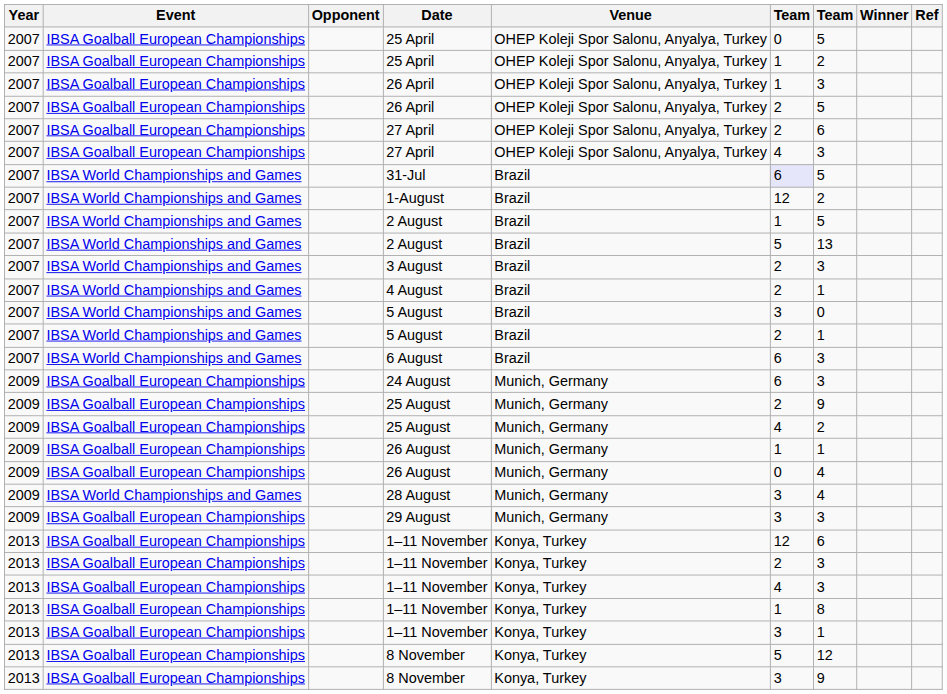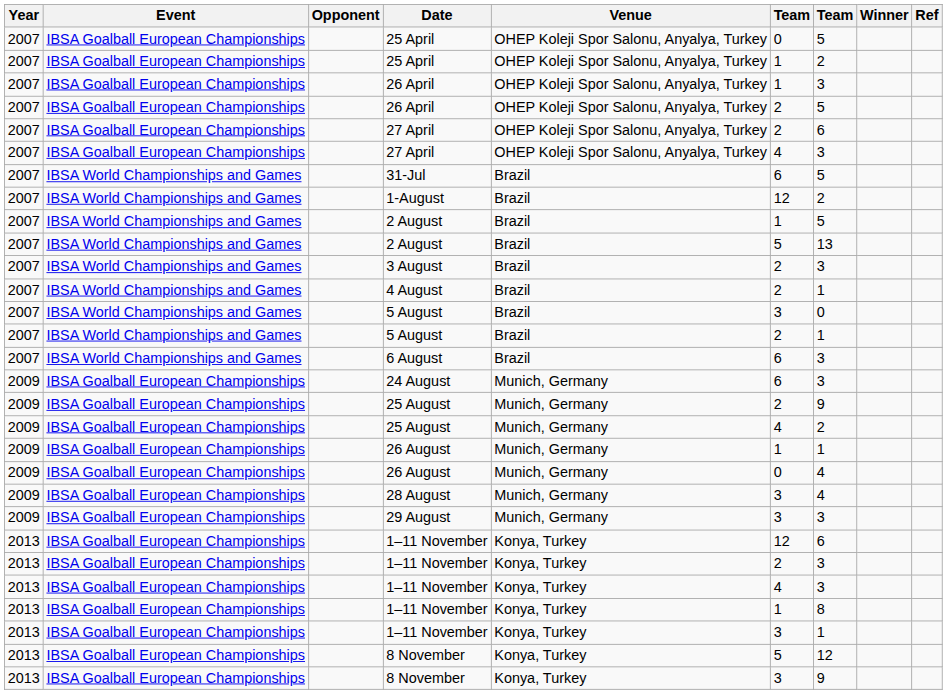 <table class="wikitable">
 <tr>
 <th>Year</th>
 <th>Event</th>
 <th>Opponent</th>
 <th>Date</th>
 <th>Venue</th>
 <th>Team</th>
 <th>Team</th>
 <th>Winner</th>
 <th>Ref</th>
 </tr>
 <tr --->
 <td>2007</td>
 <td><a href='#'>IBSA Goalball European Championships</a></td>
 <td></td>
 <td>25 April</td>
 <td>OHEP Koleji Spor Salonu, Anyalya, Turkey</td>
 <td>0</td>
 <td>5</td>
 <td></td>
 <td></td>
 </tr>
 <tr --->
 <td>2007</td>
 <td><a href='#'>IBSA Goalball European Championships</a></td>
 <td></td>
 <td>25 April</td>
 <td>OHEP Koleji Spor Salonu, Anyalya, Turkey</td>
 <td>1</td>
 <td>2</td>
 <td></td>
 <td></td>
 </tr>
 <tr --->
 <td>2007</td>
 <td><a href='#'>IBSA Goalball European Championships</a></td>
 <td></td>
 <td>26 April</td>
 <td>OHEP Koleji Spor Salonu, Anyalya, Turkey</td>
 <td>1</td>
 <td>3</td>
 <td></td>
 <td></td>
 </tr>
 <tr --->
 <td>2007</td>
 <td><a href='#'>IBSA Goalball European Championships</a></td>
 <td></td>
 <td>26 April</td>
 <td>OHEP Koleji Spor Salonu, Anyalya, Turkey</td>
 <td>2</td>
 <td>5</td>
 <td></td>
 <td></td>
 </tr>
 <tr --->
 <td>2007</td>
 <td><a href='#'>IBSA Goalball European Championships</a></td>
 <td></td>
 <td>27 April</td>
 <td>OHEP Koleji Spor Salonu, Anyalya, Turkey</td>
 <td>2</td>
 <td>6</td>
 <td></td>
 <td></td>
 </tr>
 <tr --->
 <td>2007</td>
 <td><a href='#'>IBSA Goalball European Championships</a></td>
 <td></td>
 <td>27 April</td>
 <td>OHEP Koleji Spor Salonu, Anyalya, Turkey</td>
 <td>4</td>
 <td>3</td>
 <td></td>
 <td></td>
 </tr>
 <tr --->
 <td>2007</td>
 <td><a href='#'>IBSA World Championships and Games</a></td>
 <td></td>
 <td>31-Jul</td>
 <td>Brazil</td>
-<td style="background: lavender;">6</td>
+<td>6</td>
 <td>5</td>
 <td></td>
 <td></td>
 </tr>
 <tr --->
 <td>2007</td>
 <td><a href='#'>IBSA World Championships and Games</a></td>
 <td></td>
 <td>1-August</td>
 <td>Brazil</td>
 <td>12</td>
 <td>2</td>
 <td></td>
 <td></td>
 </tr>
 <tr --->
 <td>2007</td>
 <td><a href='#'>IBSA World Championships and Games</a></td>
 <td></td>
 <td>2 August</td>
 <td>Brazil</td>
 <td>1</td>
 <td>5</td>
 <td></td>
 <td></td>
 </tr>
 <tr --->
 <td>2007</td>
 <td><a href='#'>IBSA World Championships and Games</a></td>
 <td></td>
 <td>2 August</td>
 <td>Brazil</td>
 <td>5</td>
 <td>13</td>
 <td></td>
 <td></td>
 </tr>
 <tr --->
 <td>2007</td>
 <td><a href='#'>IBSA World Championships and Games</a></td>
 <td></td>
 <td>3 August</td>
 <td>Brazil</td>
 <td>2</td>
 <td>3</td>
 <td></td>
 <td></td>
 </tr>
 <tr --->
 <td>2007</td>
 <td><a href='#'>IBSA World Championships and Games</a></td>
 <td></td>
 <td>4 August</td>
 <td>Brazil</td>
 <td>2</td>
 <td>1</td>
 <td></td>
 <td></td>
 </tr>
 <tr --->
 <td>2007</td>
 <td><a href='#'>IBSA World Championships and Games</a></td>
 <td></td>
 <td>5 August</td>
 <td>Brazil</td>
 <td>3</td>
 <td>0</td>
 <td></td>
 <td></td>
 </tr>
 <tr --->
 <td>2007</td>
 <td><a href='#'>IBSA World Championships and Games</a></td>
 <td></td>
 <td>5 August</td>
 <td>Brazil</td>
 <td>2</td>
 <td>1</td>
 <td></td>
 <td></td>
 </tr>
 <tr --->
 <td>2007</td>
 <td><a href='#'>IBSA World Championships and Games</a></td>
 <td></td>
 <td>6 August</td>
 <td>Brazil</td>
 <td>6</td>
 <td>3</td>
 <td></td>
 <td></td>
 </tr>
 <tr --->
 <td>2009</td>
 <td><a href='#'>IBSA Goalball European Championships</a></td>
 <td></td>
 <td>24 August</td>
 <td>Munich, Germany</td>
 <td>6</td>
 <td>3</td>
 <td></td>
 <td></td>
 </tr>
 <tr --->
 <td>2009</td>
 <td><a href='#'>IBSA Goalball European Championships</a></td>
 <td></td>
 <td>25 August</td>
 <td>Munich, Germany</td>
 <td>2</td>
 <td>9</td>
 <td></td>
 <td></td>
 </tr>
 <tr --->
 <td>2009</td>
 <td><a href='#'>IBSA Goalball European Championships</a></td>
 <td></td>
 <td>25 August</td>
 <td>Munich, Germany</td>
 <td>4</td>
 <td>2</td>
 <td></td>
 <td></td>
 </tr>
 <tr --->
 <td>2009</td>
 <td><a href='#'>IBSA Goalball European Championships</a></td>
 <td></td>
 <td>26 August</td>
 <td>Munich, Germany</td>
 <td>1</td>
 <td>1</td>
 <td></td>
 <td></td>
 </tr>
 <tr --->
 <td>2009</td>
 <td><a href='#'>IBSA Goalball European Championships</a></td>
 <td></td>
 <td>26 August</td>
 <td>Munich, Germany</td>
 <td>0</td>
 <td>4</td>
 <td></td>
 <td></td>
 </tr>
 <tr --->
 <td>2009</td>
-<td><a href='#'>IBSA World Championships and Games</a></td>
+<td><a href='#'>IBSA Goalball European Championships</a></td>
 <td></td>
 <td>28 August</td>
 <td>Munich, Germany</td>
 <td>3</td>
 <td>4</td>
 <td></td>
 <td></td>
 </tr>
 <tr --->
 <td>2009</td>
 <td><a href='#'>IBSA Goalball European Championships</a></td>
 <td></td>
 <td>29 August</td>
 <td>Munich, Germany</td>
 <td>3</td>
 <td>3</td>
 <td></td>
 <td></td>
 </tr>
 <tr --->
 <td>2013</td>
 <td><a href='#'>IBSA Goalball European Championships</a></td>
 <td></td>
 <td>1–11 November</td>
 <td>Konya, Turkey</td>
 <td>12</td>
 <td>6</td>
 <td></td>
 <td></td>
 </tr>
 <tr --->
 <td>2013</td>
 <td><a href='#'>IBSA Goalball European Championships</a></td>
 <td></td>
 <td>1–11 November</td>
 <td>Konya, Turkey</td>
 <td>2</td>
 <td>3</td>
 <td></td>
 <td></td>
 </tr>
 <tr --->
 <td>2013</td>
 <td><a href='#'>IBSA Goalball European Championships</a></td>
 <td></td>
 <td>1–11 November</td>
 <td>Konya, Turkey</td>
 <td>4</td>
 <td>3</td>
 <td></td>
 <td></td>
 </tr>
 <tr --->
 <td>2013</td>
 <td><a href='#'>IBSA Goalball European Championships</a></td>
 <td></td>
 <td>1–11 November</td>
 <td>Konya, Turkey</td>
 <td>1</td>
 <td>8</td>
 <td></td>
 <td></td>
 </tr>
 <tr --->
 <td>2013</td>
 <td><a href='#'>IBSA Goalball European Championships</a></td>
 <td></td>
 <td>1–11 November</td>
 <td>Konya, Turkey</td>
 <td>3</td>
 <td>1</td>
 <td></td>
 <td></td>
 </tr>
 <tr --->
 <td>2013</td>
 <td><a href='#'>IBSA Goalball European Championships</a></td>
 <td></td>
 <td>8 November</td>
 <td>Konya, Turkey</td>
 <td>5</td>
 <td>12</td>
 <td></td>
 <td></td>
 </tr>
 <tr --->
 <td>2013</td>
 <td><a href='#'>IBSA Goalball European Championships</a></td>
 <td></td>
 <td>8 November</td>
 <td>Konya, Turkey</td>
 <td>3</td>
 <td>9</td>
 <td></td>
 <td></td>
 </tr>
 </table>
